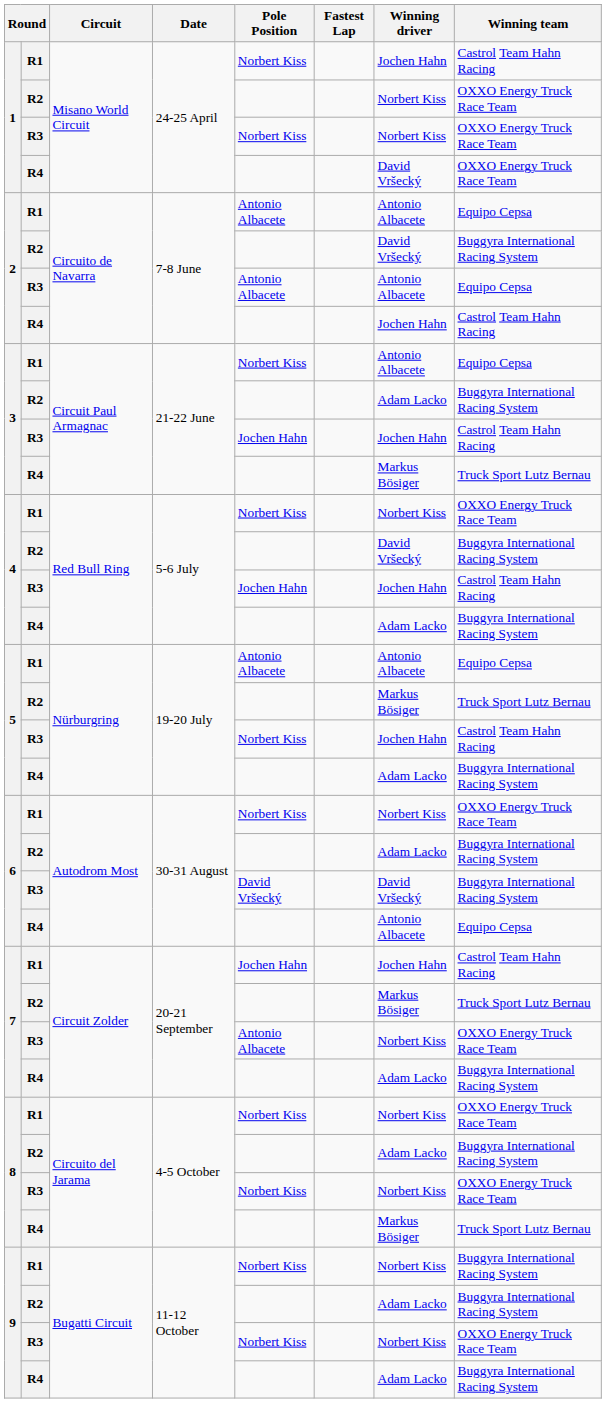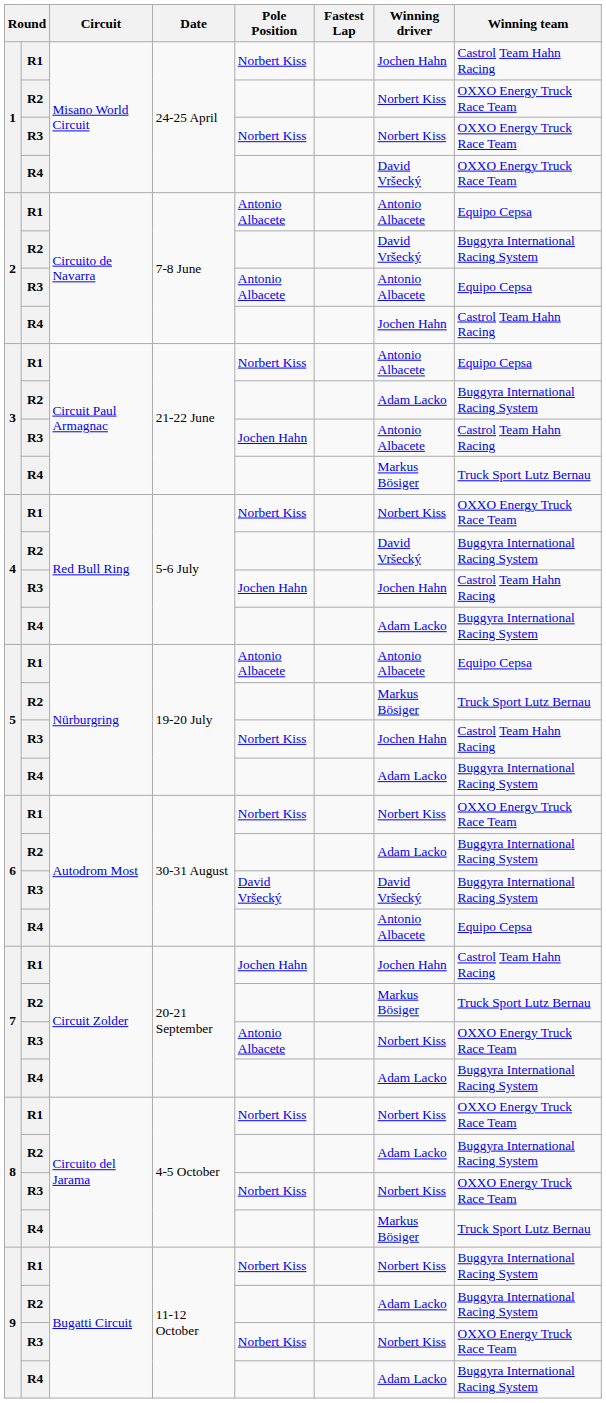 <table class="wikitable" style="font-size: 85%">
 <tr>
 <th colspan=2>Round</th>
 <th>Circuit</th>
 <th>Date</th>
 <th>Pole Position</th>
 <th>Fastest Lap</th>
 <th>Winning driver</th>
 <th>Winning team</th>
 </tr>
 <tr>
 <th rowspan=4>1</th>
 <th>R1</th>
 <td rowspan=4> <a href='#'>Misano World Circuit</a></td>
 <td rowspan=4>24-25 April</td>
 <td> <a href='#'>Norbert Kiss</a></td>
 <td></td>
 <td> <a href='#'>Jochen Hahn</a></td>
 <td> <a href='#'>Castrol</a> <a href='#'>Team Hahn Racing</a></td>
 </tr>
 <tr>
 <th>R2</th>
 <td></td>
 <td></td>
 <td> <a href='#'>Norbert Kiss</a></td>
 <td> <a href='#'>OXXO Energy Truck Race Team</a></td>
 </tr>
 <tr>
 <th>R3</th>
 <td> <a href='#'>Norbert Kiss</a></td>
 <td></td>
 <td> <a href='#'>Norbert Kiss</a></td>
 <td> <a href='#'>OXXO Energy Truck Race Team</a></td>
 </tr>
 <tr>
 <th>R4</th>
 <td></td>
 <td></td>
 <td> <a href='#'>David Vršecký</a></td>
 <td> <a href='#'>OXXO Energy Truck Race Team</a></td>
 </tr>
 <tr>
 <th rowspan=4>2</th>
 <th>R1</th>
 <td rowspan=4> <a href='#'>Circuito de Navarra</a></td>
 <td rowspan=4>7-8 June</td>
 <td> <a href='#'>Antonio Albacete</a></td>
 <td></td>
 <td> <a href='#'>Antonio Albacete</a></td>
 <td> <a href='#'>Equipo Cepsa</a></td>
 </tr>
 <tr>
 <th>R2</th>
 <td></td>
 <td></td>
 <td> <a href='#'>David Vršecký</a></td>
 <td> <a href='#'>Buggyra International Racing System</a></td>
 </tr>
 <tr>
 <th>R3</th>
 <td> <a href='#'>Antonio Albacete</a></td>
 <td></td>
 <td> <a href='#'>Antonio Albacete</a></td>
 <td> <a href='#'>Equipo Cepsa</a></td>
 </tr>
 <tr>
 <th>R4</th>
 <td></td>
 <td></td>
 <td> <a href='#'>Jochen Hahn</a></td>
 <td> <a href='#'>Castrol</a> <a href='#'>Team Hahn Racing</a></td>
 </tr>
 <tr>
 <th rowspan=4>3</th>
 <th>R1</th>
 <td rowspan=4> <a href='#'>Circuit Paul Armagnac</a></td>
 <td rowspan=4>21-22 June</td>
 <td> <a href='#'>Norbert Kiss</a></td>
 <td></td>
 <td> <a href='#'>Antonio Albacete</a></td>
 <td> <a href='#'>Equipo Cepsa</a></td>
 </tr>
 <tr>
 <th>R2</th>
 <td></td>
 <td></td>
 <td> <a href='#'>Adam Lacko</a></td>
 <td> <a href='#'>Buggyra International Racing System</a></td>
 </tr>
 <tr>
 <th>R3</th>
 <td> <a href='#'>Jochen Hahn</a></td>
 <td></td>
-<td> <a href='#'>Jochen Hahn</a></td>
+<td> <a href='#'>Antonio Albacete</a></td>
 <td> <a href='#'>Castrol</a> <a href='#'>Team Hahn Racing</a></td>
 </tr>
 <tr>
 <th>R4</th>
 <td></td>
 <td></td>
 <td> <a href='#'>Markus Bösiger</a></td>
 <td> <a href='#'>Truck Sport Lutz Bernau</a></td>
 </tr>
 <tr>
 <th rowspan=4>4</th>
 <th>R1</th>
 <td rowspan=4> <a href='#'>Red Bull Ring</a></td>
 <td rowspan=4>5-6 July</td>
 <td> <a href='#'>Norbert Kiss</a></td>
 <td></td>
 <td> <a href='#'>Norbert Kiss</a></td>
 <td> <a href='#'>OXXO Energy Truck Race Team</a></td>
 </tr>
 <tr>
 <th>R2</th>
 <td></td>
 <td></td>
 <td> <a href='#'>David Vršecký</a></td>
 <td> <a href='#'>Buggyra International Racing System</a></td>
 </tr>
 <tr>
 <th>R3</th>
 <td> <a href='#'>Jochen Hahn</a></td>
 <td></td>
 <td> <a href='#'>Jochen Hahn</a></td>
 <td> <a href='#'>Castrol</a> <a href='#'>Team Hahn Racing</a></td>
 </tr>
 <tr>
 <th>R4</th>
 <td></td>
 <td></td>
 <td> <a href='#'>Adam Lacko</a></td>
 <td> <a href='#'>Buggyra International Racing System</a></td>
 </tr>
 <tr>
 <th rowspan=4>5</th>
 <th>R1</th>
 <td rowspan=4> <a href='#'>Nürburgring</a></td>
 <td rowspan=4>19-20 July</td>
 <td> <a href='#'>Antonio Albacete</a></td>
 <td></td>
 <td> <a href='#'>Antonio Albacete</a></td>
 <td> <a href='#'>Equipo Cepsa</a></td>
 </tr>
 <tr>
 <th>R2</th>
 <td></td>
 <td></td>
 <td> <a href='#'>Markus Bösiger</a></td>
 <td> <a href='#'>Truck Sport Lutz Bernau</a></td>
 </tr>
 <tr>
 <th>R3</th>
 <td> <a href='#'>Norbert Kiss</a></td>
 <td></td>
 <td> <a href='#'>Jochen Hahn</a></td>
 <td> <a href='#'>Castrol</a> <a href='#'>Team Hahn Racing</a></td>
 </tr>
 <tr>
 <th>R4</th>
 <td></td>
 <td></td>
 <td> <a href='#'>Adam Lacko</a></td>
 <td> <a href='#'>Buggyra International Racing System</a></td>
 </tr>
 <tr>
 <th rowspan=4>6</th>
 <th>R1</th>
 <td rowspan=4> <a href='#'>Autodrom Most</a></td>
 <td rowspan=4>30-31 August</td>
 <td> <a href='#'>Norbert Kiss</a></td>
 <td></td>
 <td> <a href='#'>Norbert Kiss</a></td>
 <td> <a href='#'>OXXO Energy Truck Race Team</a></td>
 </tr>
 <tr>
 <th>R2</th>
 <td></td>
 <td></td>
 <td> <a href='#'>Adam Lacko</a></td>
 <td> <a href='#'>Buggyra International Racing System</a></td>
 </tr>
 <tr>
 <th>R3</th>
 <td> <a href='#'>David Vršecký</a></td>
 <td></td>
 <td> <a href='#'>David Vršecký</a></td>
 <td> <a href='#'>Buggyra International Racing System</a></td>
 </tr>
 <tr>
 <th>R4</th>
 <td></td>
 <td></td>
 <td> <a href='#'>Antonio Albacete</a></td>
 <td> <a href='#'>Equipo Cepsa</a></td>
 </tr>
 <tr>
 <th rowspan=4>7</th>
 <th>R1</th>
 <td rowspan=4> <a href='#'>Circuit Zolder</a></td>
 <td rowspan=4>20-21 September</td>
 <td> <a href='#'>Jochen Hahn</a></td>
 <td></td>
 <td> <a href='#'>Jochen Hahn</a></td>
 <td> <a href='#'>Castrol</a> <a href='#'>Team Hahn Racing</a></td>
 </tr>
 <tr>
 <th>R2</th>
 <td></td>
 <td></td>
 <td> <a href='#'>Markus Bösiger</a></td>
 <td> <a href='#'>Truck Sport Lutz Bernau</a></td>
 </tr>
 <tr>
 <th>R3</th>
 <td> <a href='#'>Antonio Albacete</a></td>
 <td></td>
 <td> <a href='#'>Norbert Kiss</a></td>
 <td> <a href='#'>OXXO Energy Truck Race Team</a></td>
 </tr>
 <tr>
 <th>R4</th>
 <td></td>
 <td></td>
 <td> <a href='#'>Adam Lacko</a></td>
 <td> <a href='#'>Buggyra International Racing System</a></td>
 </tr>
 <tr>
 <th rowspan=4>8</th>
 <th>R1</th>
 <td rowspan=4> <a href='#'>Circuito del Jarama</a></td>
 <td rowspan=4>4-5 October</td>
 <td> <a href='#'>Norbert Kiss</a></td>
 <td></td>
 <td> <a href='#'>Norbert Kiss</a></td>
 <td> <a href='#'>OXXO Energy Truck Race Team</a></td>
 </tr>
 <tr>
 <th>R2</th>
 <td></td>
 <td></td>
 <td> <a href='#'>Adam Lacko</a></td>
 <td> <a href='#'>Buggyra International Racing System</a></td>
 </tr>
 <tr>
 <th>R3</th>
 <td> <a href='#'>Norbert Kiss</a></td>
 <td></td>
 <td> <a href='#'>Norbert Kiss</a></td>
 <td> <a href='#'>OXXO Energy Truck Race Team</a></td>
 </tr>
 <tr>
 <th>R4</th>
 <td></td>
 <td></td>
 <td> <a href='#'>Markus Bösiger</a></td>
 <td> <a href='#'>Truck Sport Lutz Bernau</a></td>
 </tr>
 <tr>
 <th rowspan=4>9</th>
 <th>R1</th>
 <td rowspan=4> <a href='#'>Bugatti Circuit</a></td>
 <td rowspan=4>11-12 October</td>
 <td> <a href='#'>Norbert Kiss</a></td>
 <td></td>
 <td> <a href='#'>Norbert Kiss</a></td>
 <td> <a href='#'>Buggyra International Racing System</a></td>
 </tr>
 <tr>
 <th>R2</th>
 <td></td>
 <td></td>
 <td> <a href='#'>Adam Lacko</a></td>
 <td> <a href='#'>Buggyra International Racing System</a></td>
 </tr>
 <tr>
 <th>R3</th>
 <td> <a href='#'>Norbert Kiss</a></td>
 <td></td>
 <td> <a href='#'>Norbert Kiss</a></td>
 <td> <a href='#'>OXXO Energy Truck Race Team</a></td>
 </tr>
 <tr>
 <th>R4</th>
 <td></td>
 <td></td>
 <td> <a href='#'>Adam Lacko</a></td>
 <td> <a href='#'>Buggyra International Racing System</a></td>
 </tr>
 </table>
